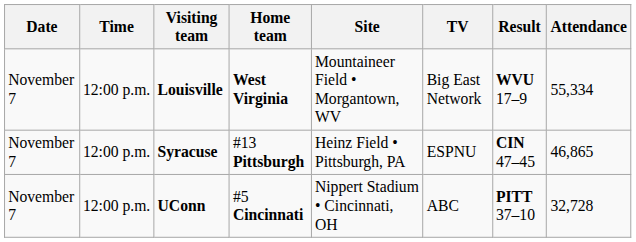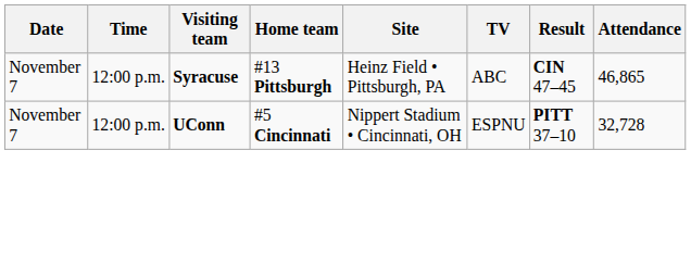 <table class="wikitable" style="font-size:95%;">
 <tr>
 <th>Date</th>
 <th>Time</th>
 <th>Visiting team</th>
 <th>Home team</th>
 <th>Site</th>
 <th>TV</th>
 <th>Result</th>
 <th>Attendance</th>
 </tr>
 <tr bgcolor=>
 <td>November 7</td>
 <td>12:00 p.m.</td>
-<td><strong>Louisville</strong></td>
-<td><strong>West Virginia</strong></td>
-<td>Mountaineer Field • Morgantown, WV</td>
-<td>Big East Network</td>
-<td><strong>WVU</strong> 17–9</td>
-<td>55,334</td>
-</tr>
-<tr bgcolor=>
-<td>November 7</td>
-<td>12:00 p.m.</td>
 <td><strong>Syracuse</strong></td>
 <td>#13 <strong>Pittsburgh</strong></td>
 <td>Heinz Field • Pittsburgh, PA</td>
-<td>ESPNU</td>
+<td>ABC</td>
 <td><strong>CIN</strong> 47–45</td>
 <td>46,865</td>
 </tr>
 <tr bgcolor=>
 <td>November 7</td>
 <td>12:00 p.m.</td>
 <td><strong>UConn</strong></td>
 <td>#5 <strong>Cincinnati</strong></td>
 <td>Nippert Stadium • Cincinnati, OH</td>
-<td>ABC</td>
+<td>ESPNU</td>
 <td><strong>PITT</strong> 37–10</td>
 <td>32,728</td>
 </tr>
 </table>
